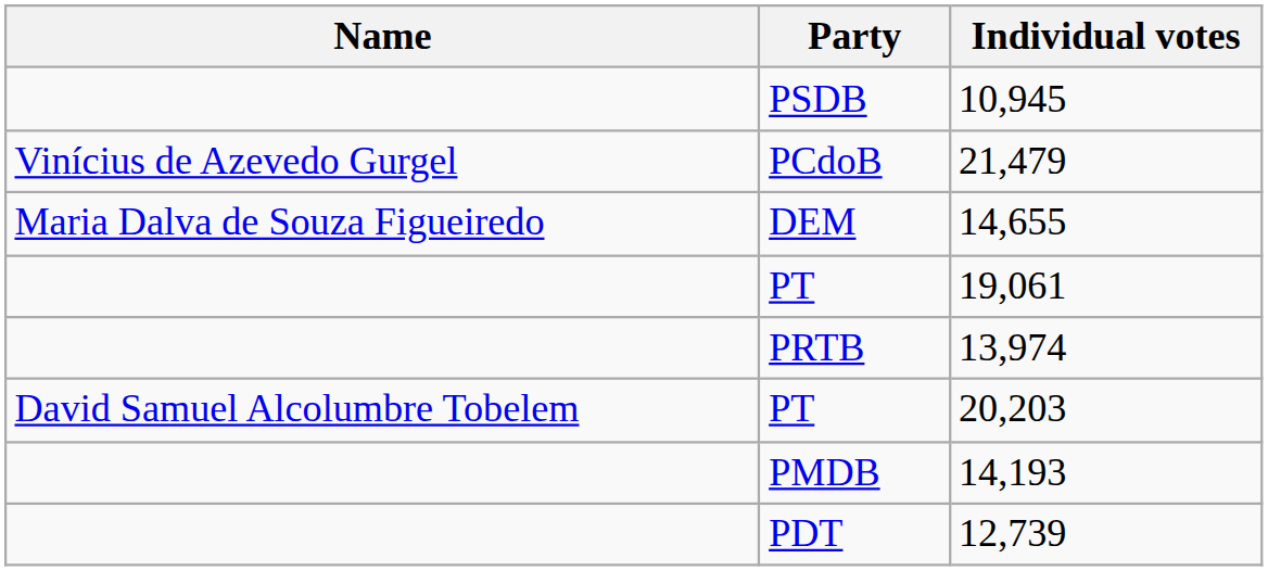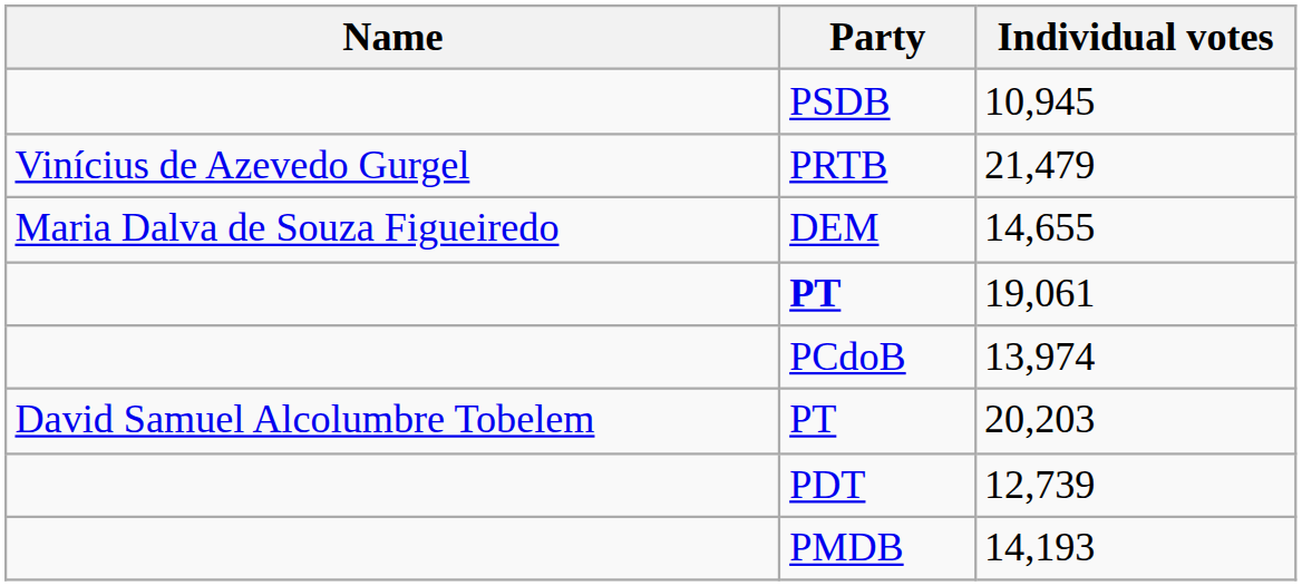 <table class="wikitable sortable">
 <tr>
 <th style="width:300px;">Name</th>
 <th style="width:70px;">Party</th>
 <th style="width:120px;">Individual votes</th>
 </tr>
 <tr>
 <td></td>
 <td><a href='#'>PSDB</a></td>
 <td>10,945</td>
 </tr>
 <tr>
 <td><a href='#'>Vinícius de Azevedo Gurgel</a></td>
-<td><a href='#'>PCdoB</a></td>
+<td><a href='#'>PRTB</a></td>
 <td>21,479</td>
 </tr>
 <tr>
 <td><a href='#'>Maria Dalva de Souza Figueiredo</a></td>
 <td><a href='#'>DEM</a></td>
 <td>14,655</td>
 </tr>
 <tr>
 <td></td>
-<td><a href='#'>PT</a></td>
+<td><strong><a href='#'>PT</a></strong></td>
 <td>19,061</td>
 </tr>
 <tr>
 <td></td>
-<td><a href='#'>PRTB</a></td>
+<td><a href='#'>PCdoB</a></td>
 <td>13,974</td>
 </tr>
 <tr>
 <td><a href='#'>David Samuel Alcolumbre Tobelem</a></td>
 <td><a href='#'>PT</a></td>
 <td>20,203</td>
 </tr>
 <tr>
 <td></td>
+<td><a href='#'>PDT</a></td>
+<td>12,739</td>
+</tr>
+<tr>
+<td></td>
 <td><a href='#'>PMDB</a></td>
 <td>14,193</td>
 </tr>
-<tr>
-<td></td>
-<td><a href='#'>PDT</a></td>
-<td>12,739</td>
-</tr>
 </table>
